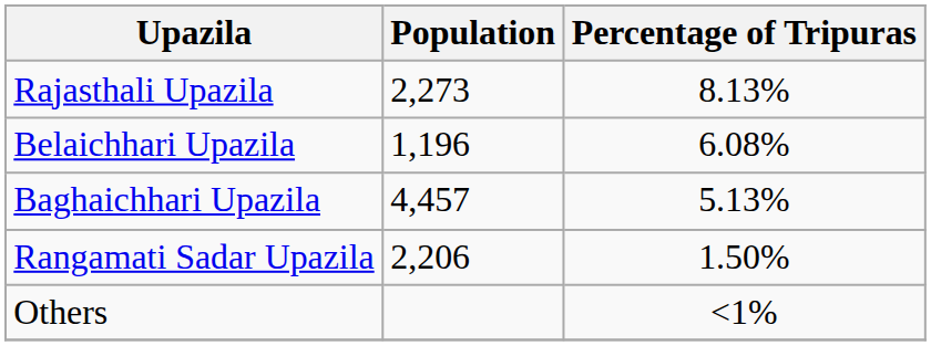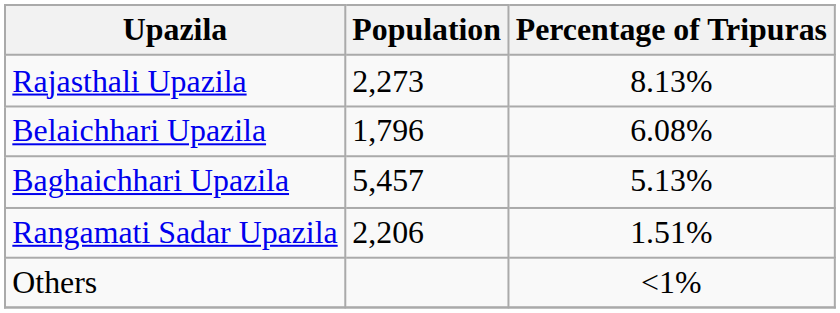 <table class="wikitable sortable">
 <tr>
 <th>Upazila</th>
 <th>Population</th>
 <th>Percentage of Tripuras</th>
 </tr>
 <tr>
 <td><a href='#'>Rajasthali Upazila</a></td>
 <td>2,273</td>
 <td align=center>8.13%</td>
 </tr>
 <tr>
 <td><a href='#'>Belaichhari Upazila</a></td>
-<td>1,196</td>
+<td>1,796</td>
 <td align=center>6.08%</td>
 </tr>
 <tr>
 <td><a href='#'>Baghaichhari Upazila</a></td>
-<td>4,457</td>
+<td>5,457</td>
 <td align=center>5.13%</td>
 </tr>
 <tr>
 <td><a href='#'>Rangamati Sadar Upazila</a></td>
 <td>2,206</td>
-<td align=center>1.50%</td>
+<td align=center>1.51%</td>
 </tr>
 <tr>
 <td>Others</td>
 <td></td>
 <td align=center><1%</td>
 </tr>
 <tr>
 </tr>
 </table>
